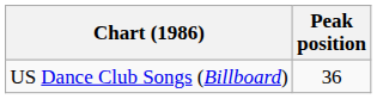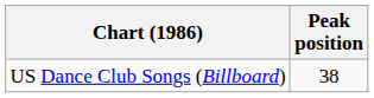 <table class="wikitable sortable" style=margin-bottom:0;>
 <tr>
 <th>Chart (1986)</th>
 <th>Peak<br>position</th>
 </tr>
 <tr>
 <td>US <a href='#'>Dance Club Songs</a> (<em><a href='#'>Billboard</a></em>)</td>
-<td align="center">36</td>
+<td align="center">38</td>
 </tr>
 </table>
